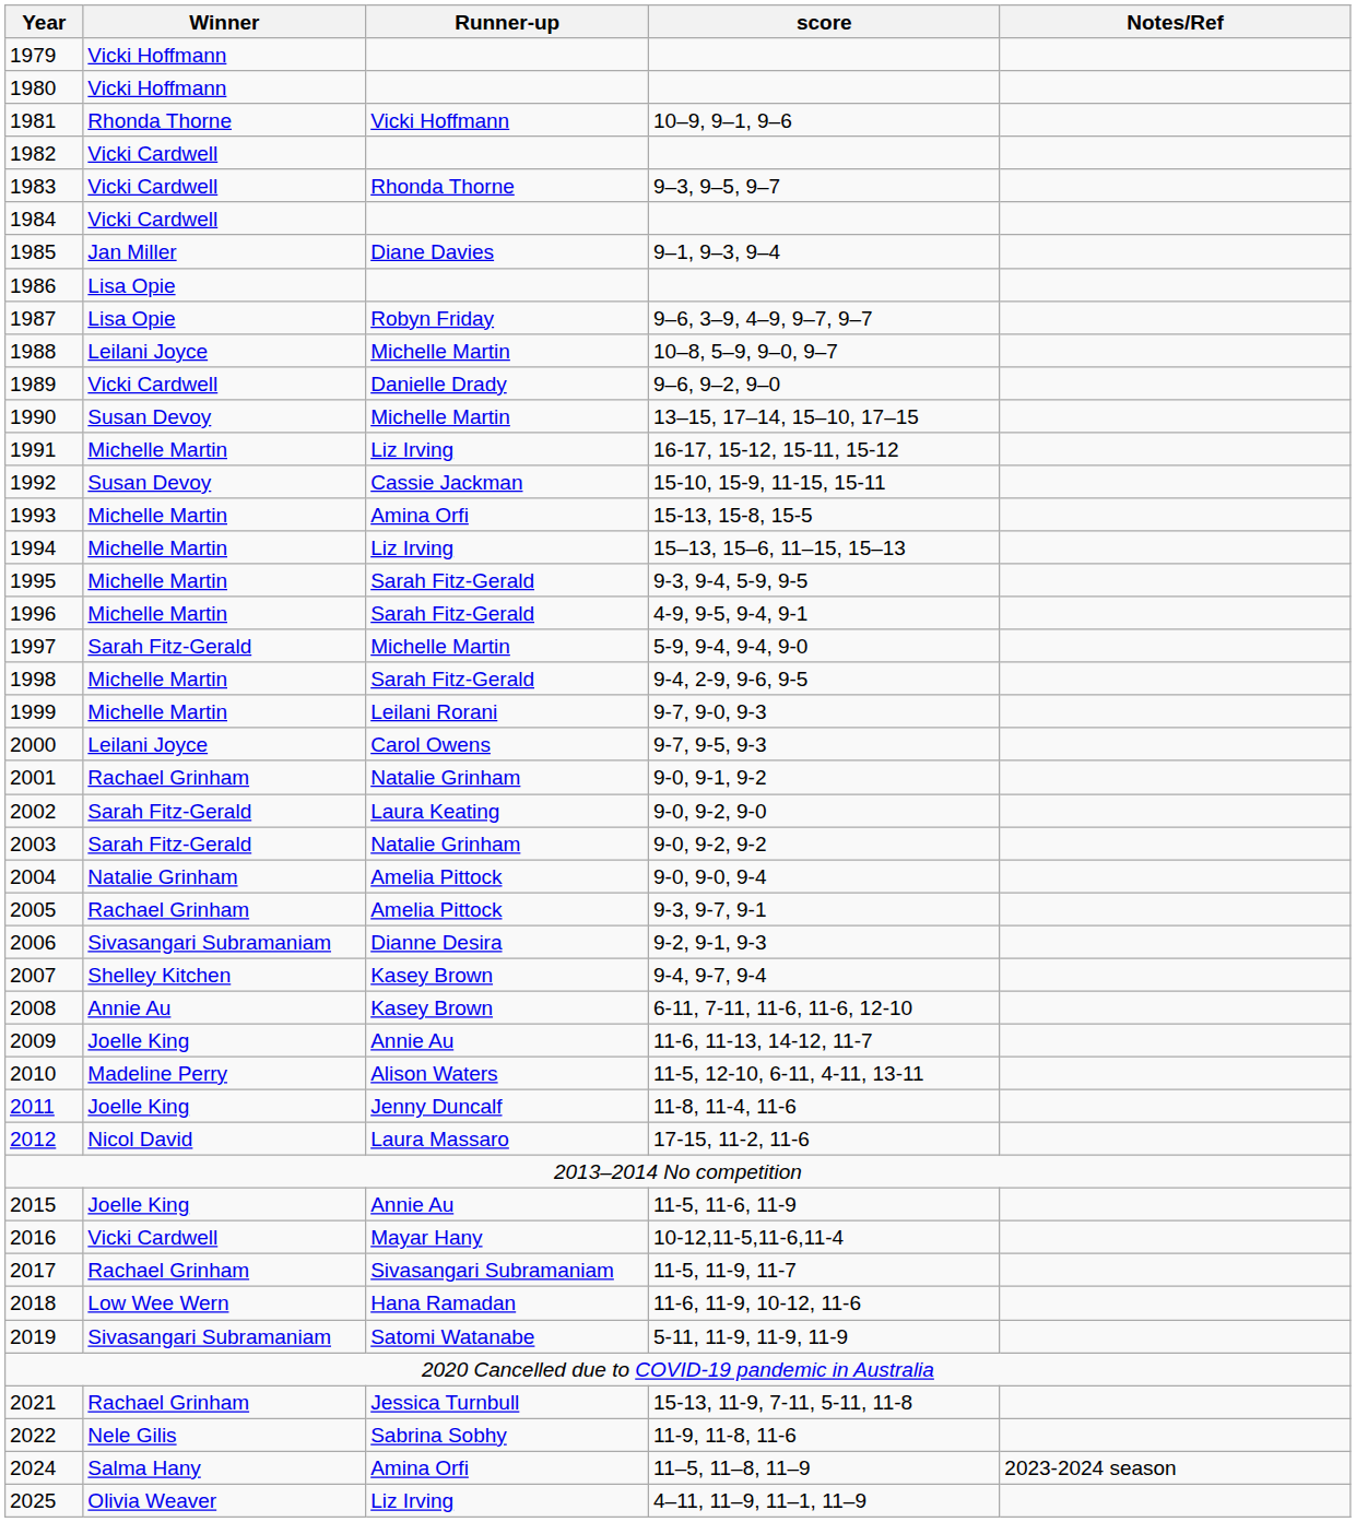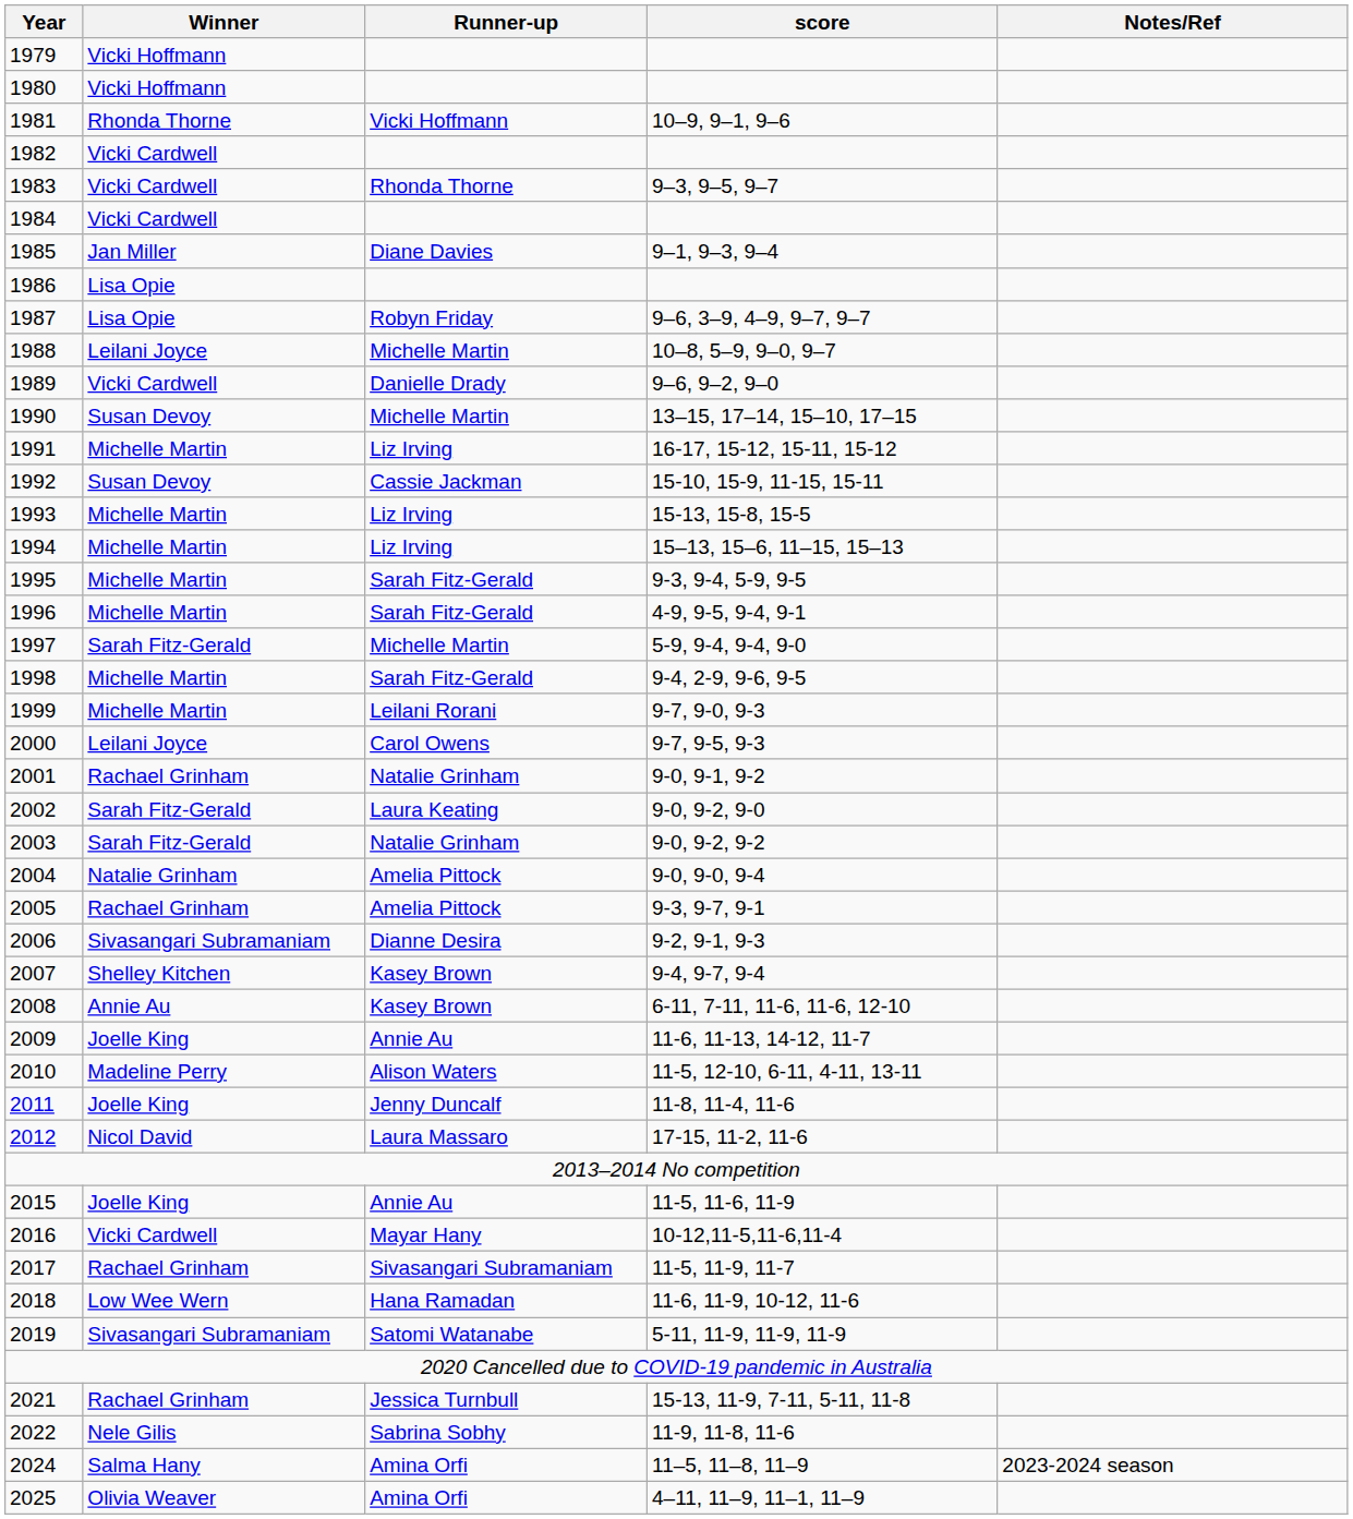 <table class="wikitable" style="font-size: 95%;">
 <tr>
 <th width=50>Year</th>
 <th width=200>Winner</th>
 <th width=200>Runner-up</th>
 <th width=250>score</th>
 <th width=250>Notes/Ref</th>
 </tr>
 <tr>
 <td>1979</td>
 <td> <a href='#'>Vicki Hoffmann</a></td>
 <td></td>
 <td></td>
 <td></td>
 </tr>
 <tr>
 <td>1980</td>
 <td> <a href='#'>Vicki Hoffmann</a></td>
 <td></td>
 <td></td>
 <td></td>
 </tr>
 <tr>
 <td>1981</td>
 <td> <a href='#'>Rhonda Thorne</a></td>
 <td> <a href='#'>Vicki Hoffmann</a></td>
 <td>10–9, 9–1, 9–6</td>
 <td></td>
 </tr>
 <tr>
 <td>1982</td>
 <td> <a href='#'>Vicki Cardwell</a></td>
 <td></td>
 <td></td>
 <td></td>
 </tr>
 <tr>
 <td>1983</td>
 <td> <a href='#'>Vicki Cardwell</a></td>
 <td> <a href='#'>Rhonda Thorne</a></td>
 <td>9–3, 9–5, 9–7</td>
 <td></td>
 </tr>
 <tr>
 <td>1984</td>
 <td> <a href='#'>Vicki Cardwell</a></td>
 <td></td>
 <td></td>
 <td></td>
 </tr>
 <tr>
 <td>1985</td>
 <td> <a href='#'>Jan Miller</a></td>
 <td> <a href='#'>Diane Davies</a></td>
 <td>9–1, 9–3, 9–4</td>
 <td></td>
 </tr>
 <tr>
 <td>1986</td>
 <td> <a href='#'>Lisa Opie</a></td>
 <td></td>
 <td></td>
 <td></td>
 </tr>
 <tr>
 <td>1987</td>
 <td> <a href='#'>Lisa Opie</a></td>
 <td> <a href='#'>Robyn Friday</a></td>
 <td>9–6, 3–9, 4–9, 9–7, 9–7</td>
 <td></td>
 </tr>
 <tr>
 <td>1988</td>
 <td> <a href='#'>Leilani Joyce</a></td>
 <td> <a href='#'>Michelle Martin</a></td>
 <td>10–8, 5–9, 9–0, 9–7</td>
 <td></td>
 </tr>
 <tr>
 <td>1989</td>
 <td> <a href='#'>Vicki Cardwell</a></td>
 <td> <a href='#'>Danielle Drady</a></td>
 <td>9–6, 9–2, 9–0</td>
 <td></td>
 </tr>
 <tr>
 <td>1990</td>
 <td> <a href='#'>Susan Devoy</a></td>
 <td> <a href='#'>Michelle Martin</a></td>
 <td>13–15, 17–14, 15–10, 17–15</td>
 <td></td>
 </tr>
 <tr>
 <td>1991</td>
 <td> <a href='#'>Michelle Martin</a></td>
 <td> <a href='#'>Liz Irving</a></td>
 <td>16-17, 15-12, 15-11, 15-12</td>
 <td></td>
 </tr>
 <tr>
 <td>1992</td>
 <td> <a href='#'>Susan Devoy</a></td>
 <td> <a href='#'>Cassie Jackman</a></td>
 <td>15-10, 15-9, 11-15, 15-11</td>
 <td></td>
 </tr>
 <tr>
 <td>1993</td>
 <td> <a href='#'>Michelle Martin</a></td>
-<td> <a href='#'>Amina Orfi</a></td>
+<td> <a href='#'>Liz Irving</a></td>
 <td>15-13, 15-8, 15-5</td>
 <td></td>
 </tr>
 <tr>
 <td>1994</td>
 <td> <a href='#'>Michelle Martin</a></td>
 <td> <a href='#'>Liz Irving</a></td>
 <td>15–13, 15–6, 11–15, 15–13</td>
 <td></td>
 </tr>
 <tr>
 <td>1995</td>
 <td> <a href='#'>Michelle Martin</a></td>
 <td> <a href='#'>Sarah Fitz-Gerald</a></td>
 <td>9-3, 9-4, 5-9, 9-5</td>
 <td></td>
 </tr>
 <tr>
 <td>1996</td>
 <td> <a href='#'>Michelle Martin</a></td>
 <td> <a href='#'>Sarah Fitz-Gerald</a></td>
 <td>4-9, 9-5, 9-4, 9-1</td>
 <td></td>
 </tr>
 <tr>
 <td>1997</td>
 <td> <a href='#'>Sarah Fitz-Gerald</a></td>
 <td> <a href='#'>Michelle Martin</a></td>
 <td>5-9, 9-4, 9-4, 9-0</td>
 <td></td>
 </tr>
 <tr>
 <td>1998</td>
 <td> <a href='#'>Michelle Martin</a></td>
 <td> <a href='#'>Sarah Fitz-Gerald</a></td>
 <td>9-4, 2-9, 9-6, 9-5</td>
 <td></td>
 </tr>
 <tr>
 <td>1999</td>
 <td> <a href='#'>Michelle Martin</a></td>
 <td> <a href='#'>Leilani Rorani</a></td>
 <td>9-7, 9-0, 9-3</td>
 <td></td>
 </tr>
 <tr>
 <td>2000</td>
 <td> <a href='#'>Leilani Joyce</a></td>
 <td> <a href='#'>Carol Owens</a></td>
 <td>9-7, 9-5, 9-3</td>
 <td></td>
 </tr>
 <tr>
 <td>2001</td>
 <td> <a href='#'>Rachael Grinham</a></td>
 <td> <a href='#'>Natalie Grinham</a></td>
 <td>9-0, 9-1, 9-2</td>
 <td></td>
 </tr>
 <tr>
 <td>2002</td>
 <td> <a href='#'>Sarah Fitz-Gerald</a></td>
 <td> <a href='#'>Laura Keating</a></td>
 <td>9-0, 9-2, 9-0</td>
 <td></td>
 </tr>
 <tr>
 <td>2003</td>
 <td> <a href='#'>Sarah Fitz-Gerald</a></td>
 <td> <a href='#'>Natalie Grinham</a></td>
 <td>9-0, 9-2, 9-2</td>
 <td></td>
 </tr>
 <tr>
 <td>2004</td>
 <td> <a href='#'>Natalie Grinham</a></td>
 <td> <a href='#'>Amelia Pittock</a></td>
 <td>9-0, 9-0, 9-4</td>
 <td></td>
 </tr>
 <tr>
 <td>2005</td>
 <td> <a href='#'>Rachael Grinham</a></td>
 <td> <a href='#'>Amelia Pittock</a></td>
 <td>9-3, 9-7, 9-1</td>
 <td></td>
 </tr>
 <tr>
 <td>2006</td>
 <td> <a href='#'>Sivasangari Subramaniam</a></td>
 <td> <a href='#'>Dianne Desira</a></td>
 <td>9-2, 9-1, 9-3</td>
 <td></td>
 </tr>
 <tr>
 <td>2007</td>
 <td> <a href='#'>Shelley Kitchen</a></td>
 <td> <a href='#'>Kasey Brown</a></td>
 <td>9-4, 9-7, 9-4</td>
 <td></td>
 </tr>
 <tr>
 <td>2008</td>
 <td> <a href='#'>Annie Au</a></td>
 <td> <a href='#'>Kasey Brown</a></td>
 <td>6-11, 7-11, 11-6, 11-6, 12-10</td>
 <td></td>
 </tr>
 <tr>
 <td>2009</td>
 <td> <a href='#'>Joelle King</a></td>
 <td> <a href='#'>Annie Au</a></td>
 <td>11-6, 11-13, 14-12, 11-7</td>
 <td></td>
 </tr>
 <tr>
 <td>2010</td>
 <td> <a href='#'>Madeline Perry</a></td>
 <td> <a href='#'>Alison Waters</a></td>
 <td>11-5, 12-10, 6-11, 4-11, 13-11</td>
 <td></td>
 </tr>
 <tr>
 <td><a href='#'>2011</a></td>
 <td> <a href='#'>Joelle King</a></td>
 <td> <a href='#'>Jenny Duncalf</a></td>
 <td>11-8, 11-4, 11-6</td>
 <td></td>
 </tr>
 <tr>
 <td><a href='#'>2012</a></td>
 <td> <a href='#'>Nicol David</a></td>
 <td> <a href='#'>Laura Massaro</a></td>
 <td>17-15, 11-2, 11-6</td>
 <td></td>
 </tr>
 <tr>
 <td colspan=5 align="center"><em>2013–2014 No competition</em></td>
 </tr>
 <tr>
 <td>2015</td>
 <td> <a href='#'>Joelle King</a></td>
 <td> <a href='#'>Annie Au</a></td>
 <td>11-5, 11-6, 11-9</td>
 <td></td>
 </tr>
 <tr>
 <td>2016</td>
 <td> <a href='#'>Vicki Cardwell</a></td>
 <td> <a href='#'>Mayar Hany</a></td>
 <td>10-12,11-5,11-6,11-4</td>
 <td></td>
 </tr>
 <tr>
 <td>2017</td>
 <td> <a href='#'>Rachael Grinham</a></td>
 <td> <a href='#'>Sivasangari Subramaniam</a></td>
 <td>11-5, 11-9, 11-7</td>
 <td></td>
 </tr>
 <tr>
 <td>2018</td>
 <td> <a href='#'>Low Wee Wern</a></td>
 <td> <a href='#'>Hana Ramadan</a></td>
 <td>11-6, 11-9, 10-12, 11-6</td>
 <td></td>
 </tr>
 <tr>
 <td>2019</td>
 <td> <a href='#'>Sivasangari Subramaniam</a></td>
 <td> <a href='#'>Satomi Watanabe</a></td>
 <td>5-11, 11-9, 11-9, 11-9</td>
 <td></td>
 </tr>
 <tr>
 <td colspan=5 align="center"><em>2020 Cancelled due to <a href='#'>COVID-19 pandemic in Australia</a></em></td>
 </tr>
 <tr>
 <td>2021</td>
 <td> <a href='#'>Rachael Grinham</a></td>
 <td> <a href='#'>Jessica Turnbull</a></td>
 <td>15-13, 11-9, 7-11, 5-11, 11-8</td>
 <td></td>
 </tr>
 <tr>
 <td>2022</td>
 <td> <a href='#'>Nele Gilis</a></td>
 <td> <a href='#'>Sabrina Sobhy</a></td>
 <td>11-9, 11-8, 11-6</td>
 <td></td>
 </tr>
 <tr>
 <td>2024</td>
 <td> <a href='#'>Salma Hany</a></td>
 <td> <a href='#'>Amina Orfi</a></td>
 <td>11–5, 11–8, 11–9</td>
 <td>2023-2024 season</td>
 </tr>
 <tr>
 <td>2025</td>
 <td> <a href='#'>Olivia Weaver</a></td>
-<td> <a href='#'>Liz Irving</a></td>
+<td> <a href='#'>Amina Orfi</a></td>
 <td>4–11, 11–9, 11–1, 11–9</td>
 <td></td>
 </tr>
 </table>
